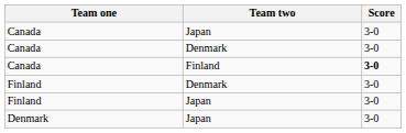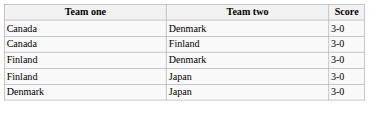 <table class="wikitable">
 <tr>
 <th width=250>Team one</th>
 <th width=250>Team two</th>
 <th width=50>Score</th>
-</tr>
-<tr>
-<td> Canada</td>
-<td> Japan</td>
-<td>3-0</td>
 </tr>
 <tr>
 <td> Canada</td>
 <td> Denmark</td>
 <td>3-0</td>
 </tr>
 <tr>
 <td> Canada</td>
 <td> Finland</td>
-<td><strong>3-0</strong></td>
+<td>3-0</td>
 </tr>
 <tr>
 <td> Finland</td>
 <td> Denmark</td>
 <td>3-0</td>
 </tr>
 <tr>
 <td> Finland</td>
 <td> Japan</td>
 <td>3-0</td>
 </tr>
 <tr>
 <td> Denmark</td>
 <td> Japan</td>
 <td>3-0</td>
 </tr>
 </table>
